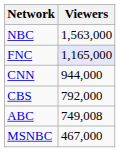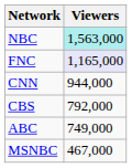 <table class="wikitable">
 <tr>
 <th>Network</th>
 <th>Viewers</th>
 </tr>
 <tr>
 <td><a href='#'>NBC</a></td>
-<td>1,563,000</td>
+<td style="background: paleturquoise;">1,563,000</td>
 </tr>
 <tr>
 <td><a href='#'>FNC</a></td>
 <td style="background: lavender;">1,165,000</td>
 </tr>
 <tr>
 <td><a href='#'>CNN</a></td>
 <td>944,000</td>
 </tr>
 <tr>
 <td><a href='#'>CBS</a></td>
 <td>792,000</td>
 </tr>
 <tr>
 <td><a href='#'>ABC</a></td>
-<td>749,008</td>
+<td>749,000</td>
 </tr>
 <tr>
 <td><a href='#'>MSNBC</a></td>
 <td>467,000</td>
 </tr>
 </table>
